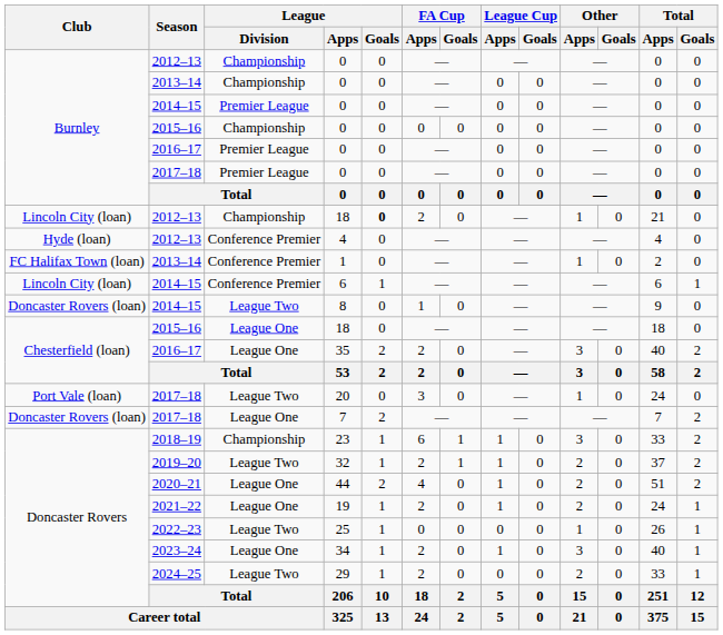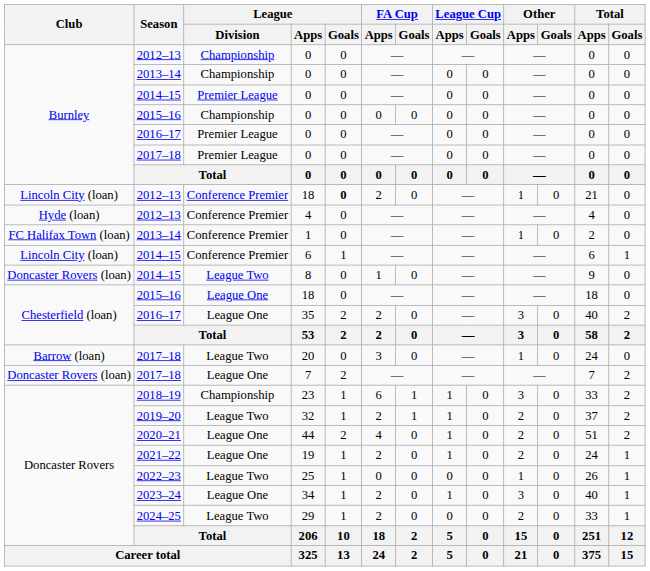 <table class="wikitable" style="text-align: center;">
 <tr>
 <th rowspan="2">Club</th>
 <th rowspan="2">Season</th>
 <th colspan="3">League</th>
 <th colspan="2"><a href='#'>FA Cup</a></th>
 <th colspan="2"><a href='#'>League Cup</a></th>
 <th colspan="2">Other</th>
 <th colspan="2">Total</th>
 </tr>
 <tr>
 <th>Division</th>
 <th>Apps</th>
 <th>Goals</th>
 <th>Apps</th>
 <th>Goals</th>
 <th>Apps</th>
 <th>Goals</th>
 <th>Apps</th>
 <th>Goals</th>
 <th>Apps</th>
 <th>Goals</th>
 </tr>
 <tr>
 <td rowspan="7"><a href='#'>Burnley</a></td>
 <td><a href='#'>2012–13</a></td>
 <td><a href='#'>Championship</a></td>
 <td>0</td>
 <td>0</td>
 <td colspan="2">—</td>
 <td colspan="2">—</td>
 <td colspan="2">—</td>
 <td>0</td>
 <td>0</td>
 </tr>
 <tr>
 <td><a href='#'>2013–14</a></td>
 <td>Championship</td>
 <td>0</td>
 <td>0</td>
 <td colspan="2">—</td>
 <td>0</td>
 <td>0</td>
 <td colspan="2">—</td>
 <td>0</td>
 <td>0</td>
 </tr>
 <tr>
 <td><a href='#'>2014–15</a></td>
 <td><a href='#'>Premier League</a></td>
 <td>0</td>
 <td>0</td>
 <td colspan="2">—</td>
 <td>0</td>
 <td>0</td>
 <td colspan="2">—</td>
 <td>0</td>
 <td>0</td>
 </tr>
 <tr>
 <td><a href='#'>2015–16</a></td>
 <td>Championship</td>
 <td>0</td>
 <td>0</td>
 <td>0</td>
 <td>0</td>
 <td>0</td>
 <td>0</td>
 <td colspan="2">—</td>
 <td>0</td>
 <td>0</td>
 </tr>
 <tr>
 <td><a href='#'>2016–17</a></td>
 <td>Premier League</td>
 <td>0</td>
 <td>0</td>
 <td colspan="2">—</td>
 <td>0</td>
 <td>0</td>
 <td colspan="2">—</td>
 <td>0</td>
 <td>0</td>
 </tr>
 <tr>
 <td><a href='#'>2017–18</a></td>
 <td>Premier League</td>
 <td>0</td>
 <td>0</td>
 <td colspan="2">—</td>
 <td>0</td>
 <td>0</td>
 <td colspan="2">—</td>
 <td>0</td>
 <td>0</td>
 </tr>
 <tr>
 <th colspan="2">Total</th>
 <th>0</th>
 <th>0</th>
 <th>0</th>
 <th>0</th>
 <th>0</th>
 <th>0</th>
 <th colspan="2">—</th>
 <th>0</th>
 <th>0</th>
 </tr>
 <tr>
 <td><a href='#'>Lincoln City</a> (loan)</td>
 <td><a href='#'>2012–13</a></td>
-<td>Championship</td>
+<td><a href='#'>Conference Premier</a></td>
 <td>18</td>
 <td><strong>0</strong></td>
 <td>2</td>
 <td>0</td>
 <td colspan="2">—</td>
 <td>1</td>
 <td>0</td>
 <td>21</td>
 <td>0</td>
 </tr>
 <tr>
 <td><a href='#'>Hyde</a> (loan)</td>
 <td><a href='#'>2012–13</a></td>
 <td>Conference Premier</td>
 <td>4</td>
 <td>0</td>
 <td colspan="2">—</td>
 <td colspan="2">—</td>
 <td colspan="2">—</td>
 <td>4</td>
 <td>0</td>
 </tr>
 <tr>
 <td><a href='#'>FC Halifax Town</a> (loan)</td>
 <td><a href='#'>2013–14</a></td>
 <td>Conference Premier</td>
 <td>1</td>
 <td>0</td>
 <td colspan="2">—</td>
 <td colspan="2">—</td>
 <td>1</td>
 <td>0</td>
 <td>2</td>
 <td>0</td>
 </tr>
 <tr>
 <td><a href='#'>Lincoln City</a> (loan)</td>
 <td><a href='#'>2014–15</a></td>
 <td>Conference Premier</td>
 <td>6</td>
 <td>1</td>
 <td colspan="2">—</td>
 <td colspan="2">—</td>
 <td colspan="2">—</td>
 <td>6</td>
 <td>1</td>
 </tr>
 <tr>
 <td><a href='#'>Doncaster Rovers</a> (loan)</td>
 <td><a href='#'>2014–15</a></td>
 <td><a href='#'>League Two</a></td>
 <td>8</td>
 <td>0</td>
 <td>1</td>
 <td>0</td>
 <td colspan="2">—</td>
 <td colspan="2">—</td>
 <td>9</td>
 <td>0</td>
 </tr>
 <tr>
 <td rowspan="3"><a href='#'>Chesterfield</a> (loan)</td>
 <td><a href='#'>2015–16</a></td>
 <td><a href='#'>League One</a></td>
 <td>18</td>
 <td>0</td>
 <td colspan="2">—</td>
 <td colspan="2">—</td>
 <td colspan="2">—</td>
 <td>18</td>
 <td>0</td>
 </tr>
 <tr>
 <td><a href='#'>2016–17</a></td>
 <td>League One</td>
 <td>35</td>
 <td>2</td>
 <td>2</td>
 <td>0</td>
 <td colspan="2">—</td>
 <td>3</td>
 <td>0</td>
 <td>40</td>
 <td>2</td>
 </tr>
 <tr>
 <th colspan="2">Total</th>
 <th>53</th>
 <th>2</th>
 <th>2</th>
 <th>0</th>
 <th colspan="2">—</th>
 <th>3</th>
 <th>0</th>
 <th>58</th>
 <th>2</th>
 </tr>
 <tr>
-<td><a href='#'>Port Vale</a> (loan)</td>
+<td><a href='#'>Barrow</a> (loan)</td>
 <td><a href='#'>2017–18</a></td>
 <td>League Two</td>
 <td>20</td>
 <td>0</td>
 <td>3</td>
 <td>0</td>
 <td colspan="2">—</td>
 <td>1</td>
 <td>0</td>
 <td>24</td>
 <td>0</td>
 </tr>
 <tr>
 <td><a href='#'>Doncaster Rovers</a> (loan)</td>
 <td><a href='#'>2017–18</a></td>
 <td>League One</td>
 <td>7</td>
 <td>2</td>
 <td colspan="2">—</td>
 <td colspan="2">—</td>
 <td colspan="2">—</td>
 <td>7</td>
 <td>2</td>
 </tr>
 <tr>
 <td rowspan="8">Doncaster Rovers</td>
 <td><a href='#'>2018–19</a></td>
 <td>Championship</td>
 <td>23</td>
 <td>1</td>
 <td>6</td>
 <td>1</td>
 <td>1</td>
 <td>0</td>
 <td>3</td>
 <td>0</td>
 <td>33</td>
 <td>2</td>
 </tr>
 <tr>
 <td><a href='#'>2019–20</a></td>
 <td>League Two</td>
 <td>32</td>
 <td>1</td>
 <td>2</td>
 <td>1</td>
 <td>1</td>
 <td>0</td>
 <td>2</td>
 <td>0</td>
 <td>37</td>
 <td>2</td>
 </tr>
 <tr>
 <td><a href='#'>2020–21</a></td>
 <td>League One</td>
 <td>44</td>
 <td>2</td>
 <td>4</td>
 <td>0</td>
 <td>1</td>
 <td>0</td>
 <td>2</td>
 <td>0</td>
 <td>51</td>
 <td>2</td>
 </tr>
 <tr>
 <td><a href='#'>2021–22</a></td>
 <td>League One</td>
 <td>19</td>
 <td>1</td>
 <td>2</td>
 <td>0</td>
 <td>1</td>
 <td>0</td>
 <td>2</td>
 <td>0</td>
 <td>24</td>
 <td>1</td>
 </tr>
 <tr>
 <td><a href='#'>2022–23</a></td>
 <td>League Two</td>
 <td>25</td>
 <td>1</td>
 <td>0</td>
 <td>0</td>
 <td>0</td>
 <td>0</td>
 <td>1</td>
 <td>0</td>
 <td>26</td>
 <td>1</td>
 </tr>
 <tr>
 <td><a href='#'>2023–24</a></td>
 <td>League One</td>
 <td>34</td>
 <td>1</td>
 <td>2</td>
 <td>0</td>
 <td>1</td>
 <td>0</td>
 <td>3</td>
 <td>0</td>
 <td>40</td>
 <td>1</td>
 </tr>
 <tr>
 <td><a href='#'>2024–25</a></td>
 <td>League Two</td>
 <td>29</td>
 <td>1</td>
 <td>2</td>
 <td>0</td>
 <td>0</td>
 <td>0</td>
 <td>2</td>
 <td>0</td>
 <td>33</td>
 <td>1</td>
 </tr>
 <tr>
 <th colspan="2">Total</th>
 <th>206</th>
 <th>10</th>
 <th>18</th>
 <th>2</th>
 <th>5</th>
 <th>0</th>
 <th>15</th>
 <th>0</th>
 <th>251</th>
 <th>12</th>
 </tr>
 <tr>
 <th colspan="3">Career total</th>
 <th>325</th>
 <th>13</th>
 <th>24</th>
 <th>2</th>
 <th>5</th>
 <th>0</th>
 <th>21</th>
 <th>0</th>
 <th>375</th>
 <th>15</th>
 </tr>
 </table>
